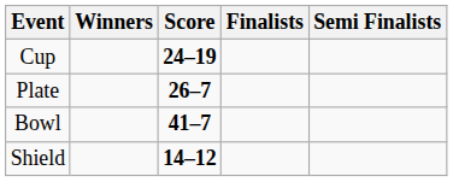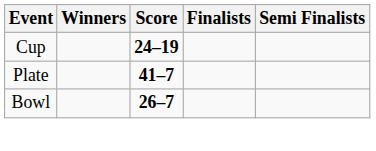 <table class="wikitable" style="text-align: center">
 <tr>
 <th>Event</th>
 <th>Winners</th>
 <th>Score</th>
 <th>Finalists</th>
 <th>Semi Finalists</th>
 </tr>
 <tr>
 <td>Cup</td>
 <td align=left><strong></strong></td>
 <td><strong>24–19</strong></td>
 <td align=left></td>
 <td align=left><br></td>
 </tr>
 <tr>
 <td>Plate</td>
 <td align=left><strong></strong></td>
-<td><strong>26–7</strong></td>
+<td><strong>41–7</strong></td>
 <td align=left></td>
 <td align=left><br></td>
 </tr>
 <tr>
 <td>Bowl</td>
 <td align=left><strong></strong></td>
-<td><strong>41–7</strong></td>
-<td align=left></td>
-<td align=left><br></td>
-</tr>
-<tr>
-<td>Shield</td>
-<td align=left><strong></strong></td>
-<td><strong>14–12</strong></td>
+<td><strong>26–7</strong></td>
 <td align=left></td>
 <td align=left><br></td>
 </tr>
 </table>
